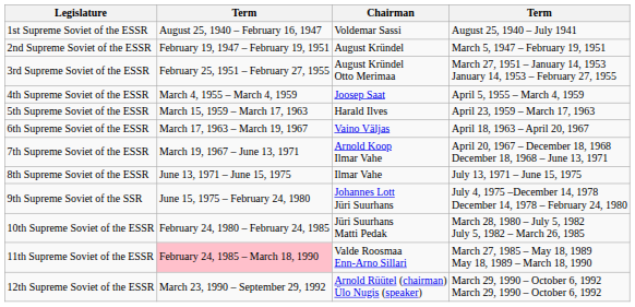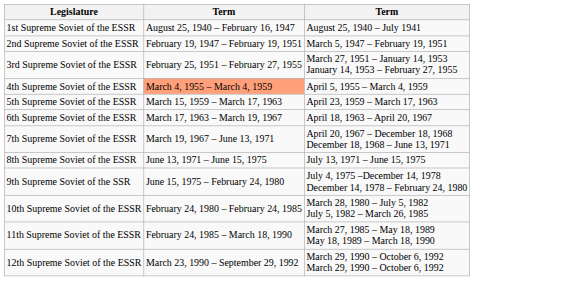 <table class="wikitable">
 <tr>
 <th>Legislature</th>
 <th>Term</th>
-<th>Chairman</th>
 <th>Term</th>
 </tr>
 <tr>
 <td>1st Supreme Soviet of the ESSR</td>
 <td>August 25, 1940 – February 16, 1947</td>
-<td>Voldemar Sassi</td>
 <td>August 25, 1940 – July 1941</td>
 </tr>
 <tr>
 <td>2nd Supreme Soviet of the ESSR</td>
 <td>February 19, 1947 – February 19, 1951</td>
-<td>August Kründel</td>
 <td>March 5, 1947 – February 19, 1951</td>
 </tr>
 <tr>
 <td>3rd Supreme Soviet of the ESSR</td>
 <td>February 25, 1951 – February 27, 1955</td>
-<td>August Kründel<br>Otto Merimaa</td>
 <td>March 27, 1951 – January 14, 1953<br>January 14, 1953 – February 27, 1955</td>
 </tr>
 <tr>
 <td>4th Supreme Soviet of the ESSR</td>
-<td>March 4, 1955 – March 4, 1959</td>
-<td><a href='#'>Joosep Saat</a></td>
+<td style="background: lightsalmon;">March 4, 1955 – March 4, 1959</td>
 <td>April 5, 1955 – March 4, 1959</td>
 </tr>
 <tr>
 <td>5th Supreme Soviet of the ESSR</td>
 <td>March 15, 1959 – March 17, 1963</td>
-<td>Harald Ilves</td>
 <td>April 23, 1959 – March 17, 1963</td>
 </tr>
 <tr>
 <td>6th Supreme Soviet of the ESSR</td>
 <td>March 17, 1963 – March 19, 1967</td>
-<td><a href='#'>Vaino Väljas</a></td>
 <td>April 18, 1963 – April 20, 1967</td>
 </tr>
 <tr>
 <td>7th Supreme Soviet of the ESSR</td>
 <td>March 19, 1967 – June 13, 1971</td>
-<td><a href='#'>Arnold Koop</a><br>Ilmar Vahe</td>
 <td>April 20, 1967 – December 18, 1968<br>December 18, 1968 – June 13, 1971</td>
 </tr>
 <tr>
 <td>8th Supreme Soviet of the ESSR</td>
 <td>June 13, 1971 – June 15, 1975</td>
-<td>Ilmar Vahe</td>
 <td>July 13, 1971 – June 15, 1975</td>
 </tr>
 <tr>
 <td>9th Supreme Soviet of the SSR</td>
 <td>June 15, 1975 – February 24, 1980</td>
-<td><a href='#'>Johannes Lott</a><br>Jüri Suurhans</td>
 <td>July 4, 1975 –December 14, 1978<br>December 14, 1978 – February 24, 1980</td>
 </tr>
 <tr>
 <td>10th Supreme Soviet of the ESSR</td>
 <td>February 24, 1980 – February 24, 1985</td>
-<td>Jüri Suurhans<br>Matti Pedak</td>
 <td>March 28, 1980 – July 5, 1982<br>July 5, 1982 – March 26, 1985</td>
 </tr>
 <tr>
 <td>11th Supreme Soviet of the ESSR</td>
-<td style="background: pink;">February 24, 1985 – March 18, 1990</td>
-<td>Valde Roosmaa<br><a href='#'>Enn-Arno Sillari</a></td>
+<td>February 24, 1985 – March 18, 1990</td>
 <td>March 27, 1985 – May 18, 1989<br>May 18, 1989 – March 18, 1990</td>
 </tr>
 <tr>
 <td>12th Supreme Soviet of the ESSR </td>
 <td>March 23, 1990 – September 29, 1992</td>
-<td><a href='#'>Arnold Rüütel</a> (<a href='#'>chairman</a>)<br><a href='#'>Ülo Nugis</a> (<a href='#'>speaker</a>)</td>
 <td>March 29, 1990 – October 6, 1992<br>March 29, 1990 – October 6, 1992</td>
 </tr>
 </table>
